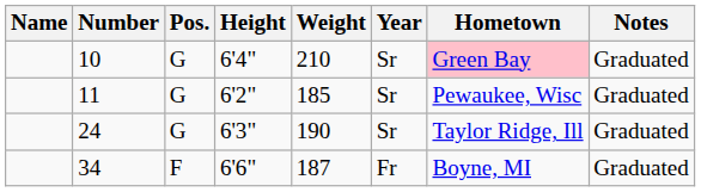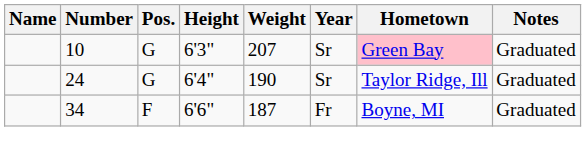 <table class="wikitable sortable" border="1">
 <tr>
 <th>Name</th>
 <th>Number</th>
 <th>Pos.</th>
 <th>Height</th>
 <th>Weight</th>
 <th>Year</th>
 <th>Hometown</th>
 <th class="unsortable">Notes</th>
 </tr>
 <tr>
 <td></td>
 <td>10</td>
 <td>G</td>
-<td>6'4"</td>
-<td>210</td>
+<td>6'3"</td>
+<td>207</td>
 <td>Sr</td>
 <td style="background: pink;"><a href='#'>Green Bay</a></td>
 <td>Graduated</td>
 </tr>
 <tr>
 <td></td>
-<td>11</td>
-<td>G</td>
-<td>6'2"</td>
-<td>185</td>
-<td>Sr</td>
-<td><a href='#'>Pewaukee, Wisc</a></td>
-<td>Graduated</td>
-</tr>
-<tr>
-<td></td>
 <td>24</td>
 <td>G</td>
-<td>6'3"</td>
+<td>6'4"</td>
 <td>190</td>
 <td>Sr</td>
 <td><a href='#'>Taylor Ridge, Ill</a></td>
 <td>Graduated</td>
 </tr>
 <tr>
 <td></td>
 <td>34</td>
 <td>F</td>
 <td>6'6"</td>
 <td>187</td>
 <td>Fr</td>
 <td><a href='#'>Boyne, MI</a></td>
 <td>Graduated</td>
 </tr>
 </table>
